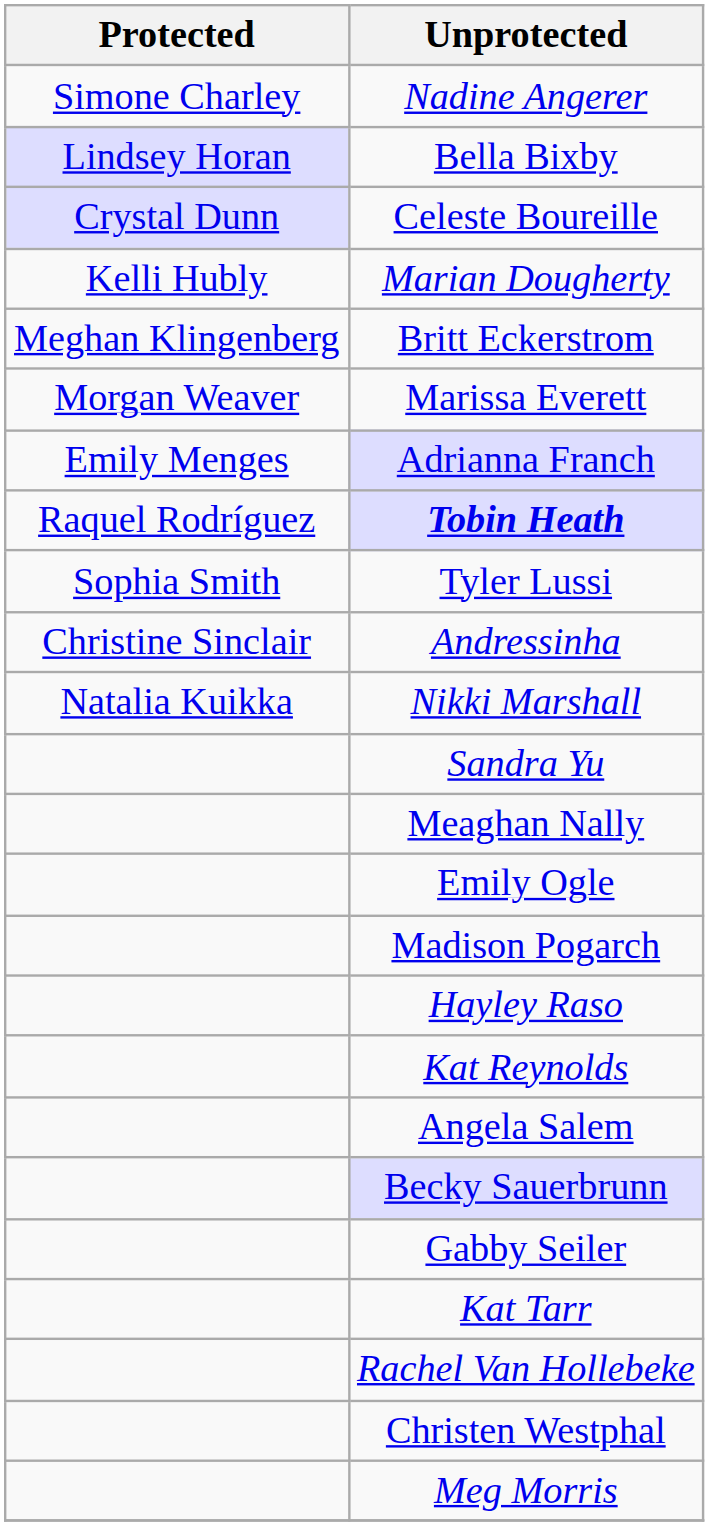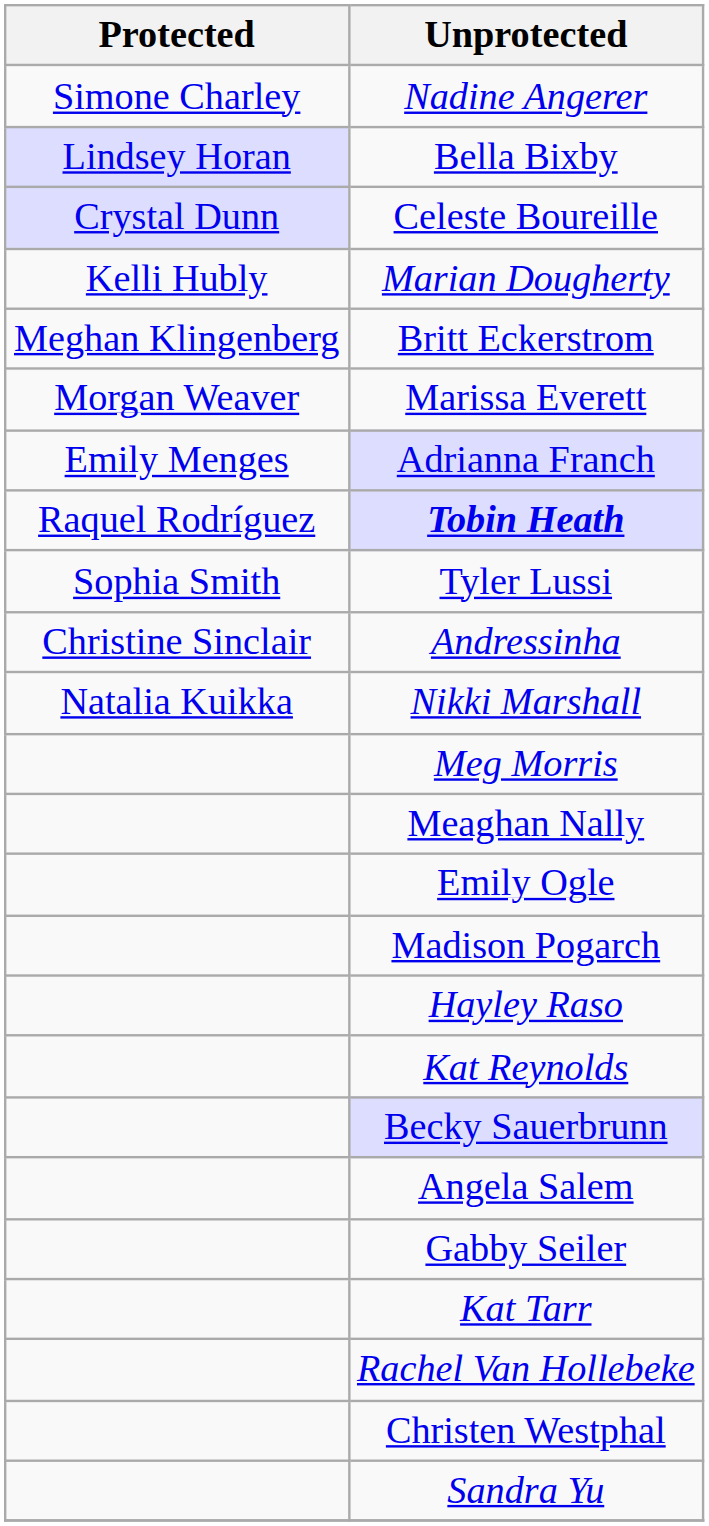 <table class="wikitable" style="text-align:center;">
 <tr>
 <th>Protected</th>
 <th>Unprotected</th>
 </tr>
 <tr>
 <td><a href='#'>Simone Charley</a></td>
 <td><em><a href='#'>Nadine Angerer</a></em></td>
 </tr>
 <tr>
 <td style="background:#ddf;"><a href='#'>Lindsey Horan</a></td>
 <td><a href='#'>Bella Bixby</a></td>
 </tr>
 <tr>
 <td style="background:#ddf;"><a href='#'>Crystal Dunn</a></td>
 <td><a href='#'>Celeste Boureille</a></td>
 </tr>
 <tr>
 <td><a href='#'>Kelli Hubly</a></td>
 <td><em><a href='#'>Marian Dougherty</a></em></td>
 </tr>
 <tr>
 <td><a href='#'>Meghan Klingenberg</a></td>
 <td><a href='#'>Britt Eckerstrom</a></td>
 </tr>
 <tr>
 <td><a href='#'>Morgan Weaver</a></td>
 <td><a href='#'>Marissa Everett</a></td>
 </tr>
 <tr>
 <td><a href='#'>Emily Menges</a></td>
 <td style="background:#ddf;"><a href='#'>Adrianna Franch</a></td>
 </tr>
 <tr>
 <td><a href='#'>Raquel Rodríguez</a></td>
 <td style="background:#ddf;"><strong><em><a href='#'>Tobin Heath</a></em></strong></td>
 </tr>
 <tr>
 <td><a href='#'>Sophia Smith</a></td>
 <td><a href='#'>Tyler Lussi</a></td>
 </tr>
 <tr>
 <td><a href='#'>Christine Sinclair</a></td>
 <td><em><a href='#'>Andressinha</a></em></td>
 </tr>
 <tr>
 <td><a href='#'>Natalia Kuikka</a></td>
 <td><em><a href='#'>Nikki Marshall</a></em></td>
 </tr>
 <tr>
 <td></td>
-<td><em><a href='#'>Sandra Yu</a></em></td>
+<td><em><a href='#'>Meg Morris</a></em></td>
 </tr>
 <tr>
 <td></td>
 <td><a href='#'>Meaghan Nally</a></td>
 </tr>
 <tr>
 <td></td>
 <td><a href='#'>Emily Ogle</a></td>
 </tr>
 <tr>
 <td></td>
 <td><a href='#'>Madison Pogarch</a></td>
 </tr>
 <tr>
 <td></td>
 <td><em><a href='#'>Hayley Raso</a></em></td>
 </tr>
 <tr>
 <td></td>
 <td><em><a href='#'>Kat Reynolds</a></em></td>
 </tr>
 <tr>
 <td></td>
-<td><a href='#'>Angela Salem</a></td>
+<td style="background:#ddf;"><a href='#'>Becky Sauerbrunn</a></td>
 </tr>
 <tr>
 <td></td>
-<td style="background:#ddf;"><a href='#'>Becky Sauerbrunn</a></td>
+<td><a href='#'>Angela Salem</a></td>
 </tr>
 <tr>
 <td></td>
 <td><a href='#'>Gabby Seiler</a></td>
 </tr>
 <tr>
 <td></td>
 <td><em><a href='#'>Kat Tarr</a></em></td>
 </tr>
 <tr>
 <td></td>
 <td><em><a href='#'>Rachel Van Hollebeke</a></em></td>
 </tr>
 <tr>
 <td></td>
 <td><a href='#'>Christen Westphal</a></td>
 </tr>
 <tr>
 <td></td>
-<td><em><a href='#'>Meg Morris</a></em></td>
+<td><em><a href='#'>Sandra Yu</a></em></td>
 </tr>
 <tr>
 </tr>
 </table>
